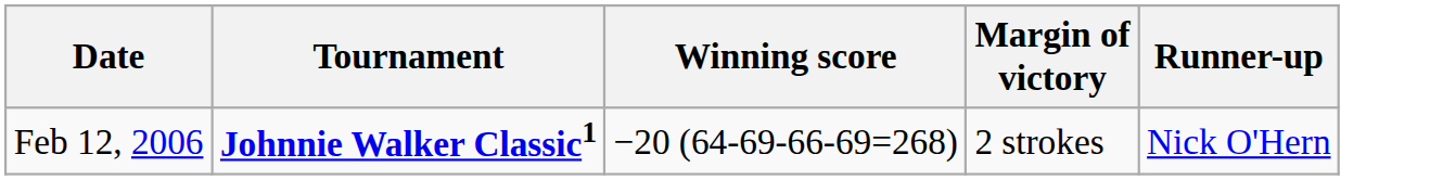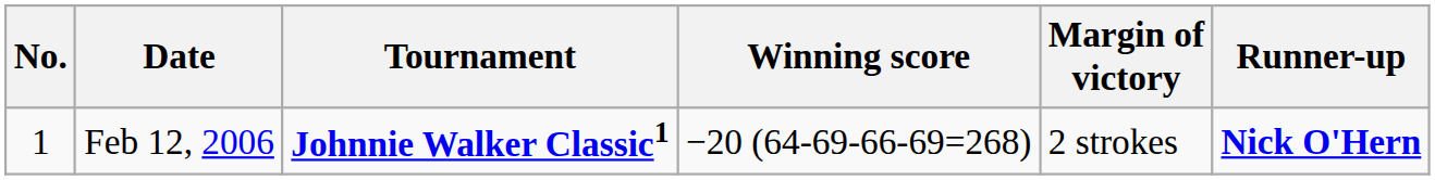 <table class="wikitable" style="font-size:95%;">
 <tr>
+<th>No.</th>
 <th>Date</th>
 <th>Tournament</th>
 <th>Winning score</th>
 <th>Margin of<br>victory</th>
 <th>Runner-up</th>
 </tr>
 <tr>
+<td align=center>1</td>
 <td align=right>Feb 12, <a href='#'>2006</a></td>
 <td><strong><a href='#'>Johnnie Walker Classic</a><sup>1</sup></strong></td>
 <td>−20 (64-69-66-69=268)</td>
 <td>2 strokes</td>
-<td> <a href='#'>Nick O'Hern</a></td>
+<td><strong> <a href='#'>Nick O'Hern</a></strong></td>
 </tr>
 </table>
